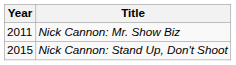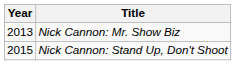 <table class="wikitable">
 <tr>
 <th>Year</th>
 <th>Title</th>
 </tr>
 <tr>
-<td>2011</td>
+<td>2013</td>
 <td><em>Nick Cannon: Mr. Show Biz</em></td>
 </tr>
 <tr>
 <td>2015</td>
 <td><em>Nick Cannon: Stand Up, Don't Shoot</em></td>
 </tr>
 </table>
